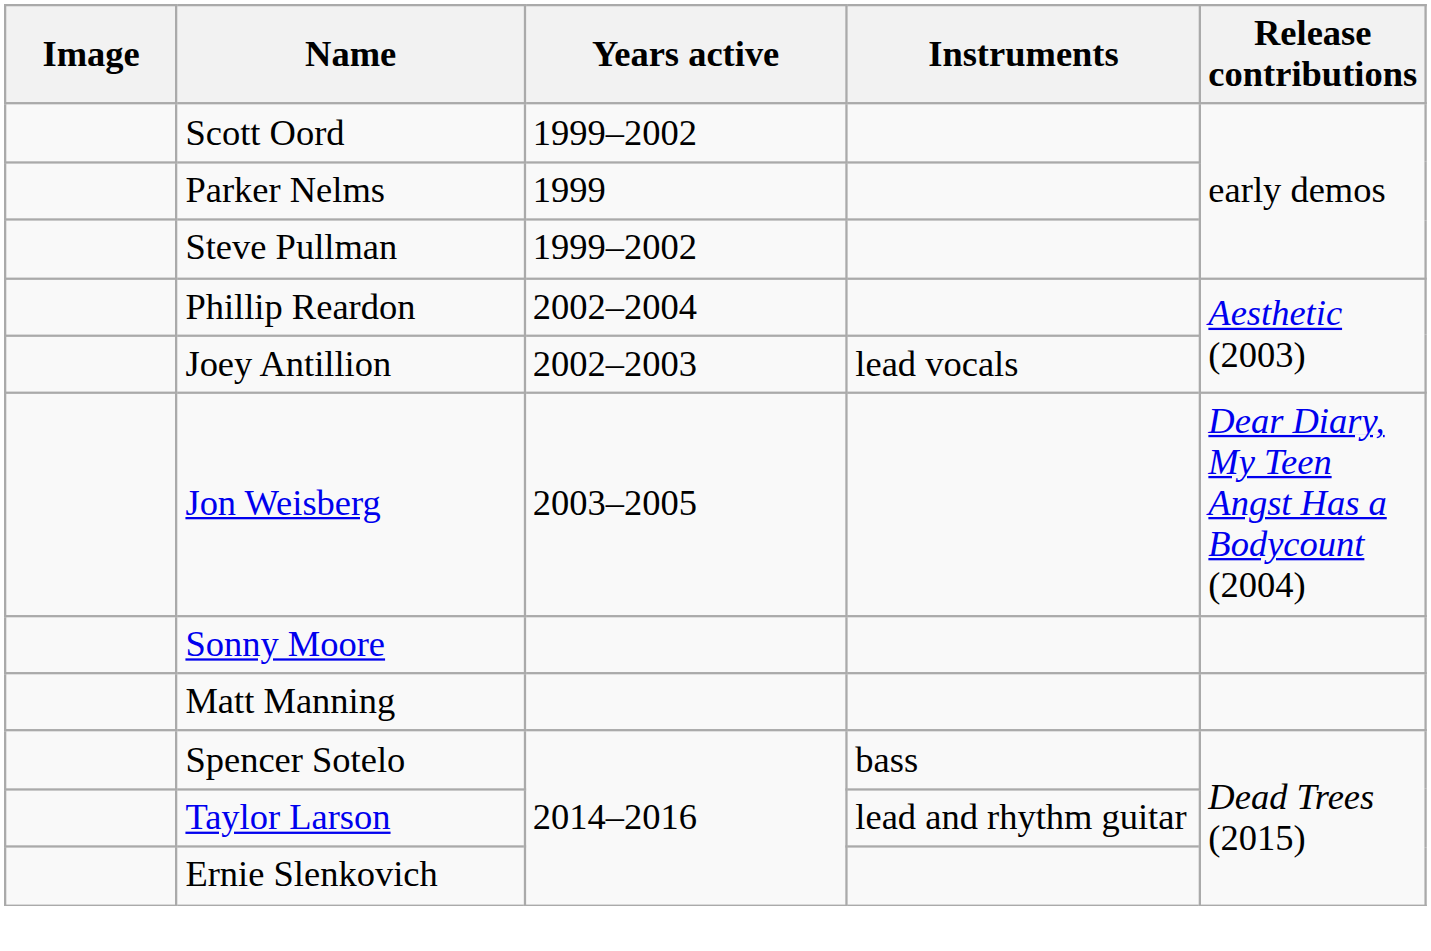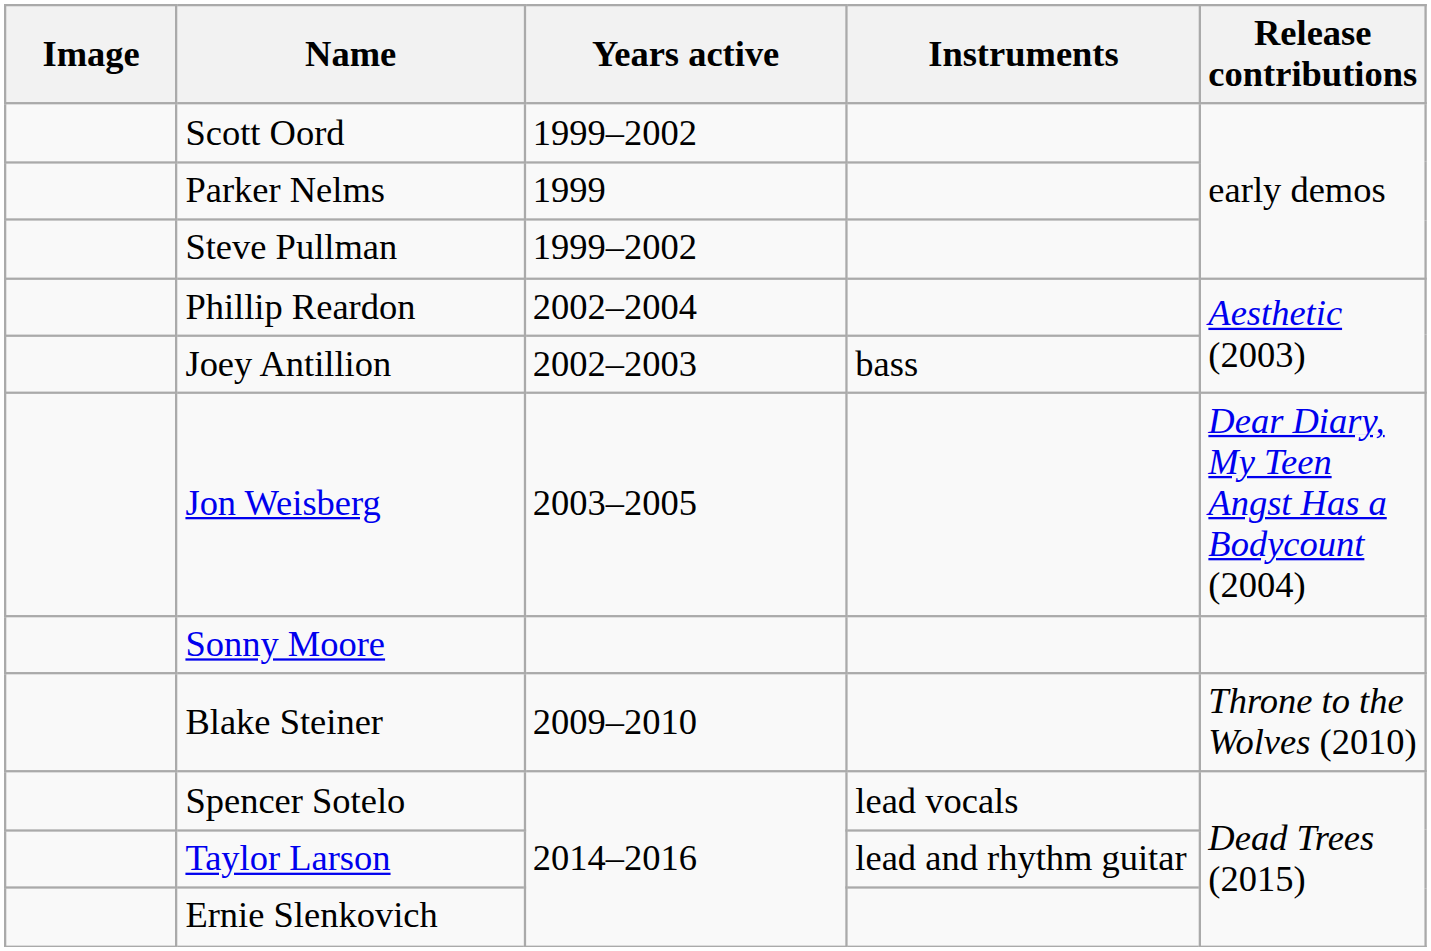 <table class="wikitable" width="100%" border="1">
 <tr>
 <th width="75">Image</th>
 <th width="165">Name</th>
 <th width="160">Years active</th>
 <th width="165">Instruments</th>
 <th>Release contributions</th>
 </tr>
 <tr>
 <td></td>
 <td>Scott Oord</td>
 <td>1999–2002</td>
 <td></td>
 <td rowspan="3">early demos</td>
 </tr>
 <tr>
 <td></td>
 <td>Parker Nelms</td>
 <td>1999</td>
 <td></td>
 </tr>
 <tr>
 <td></td>
 <td>Steve Pullman</td>
 <td>1999–2002</td>
 <td></td>
 </tr>
 <tr>
 <td></td>
 <td>Phillip Reardon</td>
 <td>2002–2004</td>
 <td></td>
 <td rowspan="2"><em><a href='#'>Aesthetic</a></em> (2003)</td>
 </tr>
 <tr>
 <td></td>
 <td>Joey Antillion</td>
 <td>2002–2003</td>
-<td>lead vocals</td>
+<td>bass</td>
 </tr>
 <tr>
 <td></td>
 <td><a href='#'>Jon Weisberg</a></td>
 <td>2003–2005</td>
 <td></td>
 <td><em><a href='#'>Dear Diary, My Teen Angst Has a Bodycount</a></em> (2004)</td>
 </tr>
 <tr>
 <td></td>
 <td><a href='#'>Sonny Moore</a></td>
 <td></td>
 <td></td>
 <td></td>
 </tr>
 <tr>
 <td></td>
-<td>Matt Manning</td>
+<td>Blake Steiner</td>
+<td>2009–2010</td>
 <td></td>
-<td></td>
-<td></td>
+<td><em>Throne to the Wolves</em> (2010)</td>
 </tr>
 <tr>
 <td></td>
 <td>Spencer Sotelo</td>
 <td rowspan="3">2014–2016</td>
-<td>bass</td>
+<td>lead vocals</td>
 <td rowspan="3"><em>Dead Trees</em> (2015)</td>
 </tr>
 <tr>
 <td></td>
 <td><a href='#'>Taylor Larson</a></td>
 <td>lead and rhythm guitar</td>
 </tr>
 <tr>
 <td></td>
 <td>Ernie Slenkovich</td>
 <td></td>
 </tr>
 </table>
